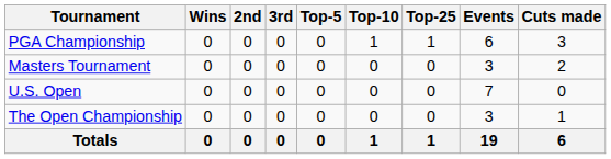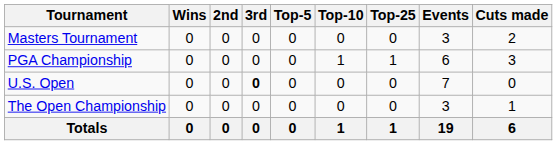 <table class=wikitable style=text-align:center>
 <tr>
 <th>Tournament</th>
 <th>Wins</th>
 <th>2nd</th>
 <th>3rd</th>
 <th>Top-5</th>
 <th>Top-10</th>
 <th>Top-25</th>
 <th>Events</th>
 <th>Cuts made</th>
 </tr>
 <tr>
+<td align=left><a href='#'>Masters Tournament</a></td>
+<td>0</td>
+<td>0</td>
+<td>0</td>
+<td>0</td>
+<td>0</td>
+<td>0</td>
+<td>3</td>
+<td>2</td>
+</tr>
+<tr>
 <td align=left><a href='#'>PGA Championship</a></td>
 <td>0</td>
 <td>0</td>
 <td>0</td>
 <td>0</td>
 <td>1</td>
 <td>1</td>
 <td>6</td>
 <td>3</td>
 </tr>
 <tr>
-<td align=left><a href='#'>Masters Tournament</a></td>
-<td>0</td>
-<td>0</td>
-<td>0</td>
-<td>0</td>
-<td>0</td>
-<td>0</td>
-<td>3</td>
-<td>2</td>
-</tr>
-<tr>
 <td align=left><a href='#'>U.S. Open</a></td>
 <td>0</td>
 <td>0</td>
-<td>0</td>
+<td><strong>0</strong></td>
 <td>0</td>
 <td>0</td>
 <td>0</td>
 <td>7</td>
 <td>0</td>
 </tr>
 <tr>
 <td align=left><a href='#'>The Open Championship</a></td>
 <td>0</td>
 <td>0</td>
 <td>0</td>
 <td>0</td>
 <td>0</td>
 <td>0</td>
 <td>3</td>
 <td>1</td>
 </tr>
 <tr>
 <th>Totals</th>
 <th>0</th>
 <th>0</th>
 <th>0</th>
 <th>0</th>
 <th>1</th>
 <th>1</th>
 <th>19</th>
 <th>6</th>
 </tr>
 </table>
